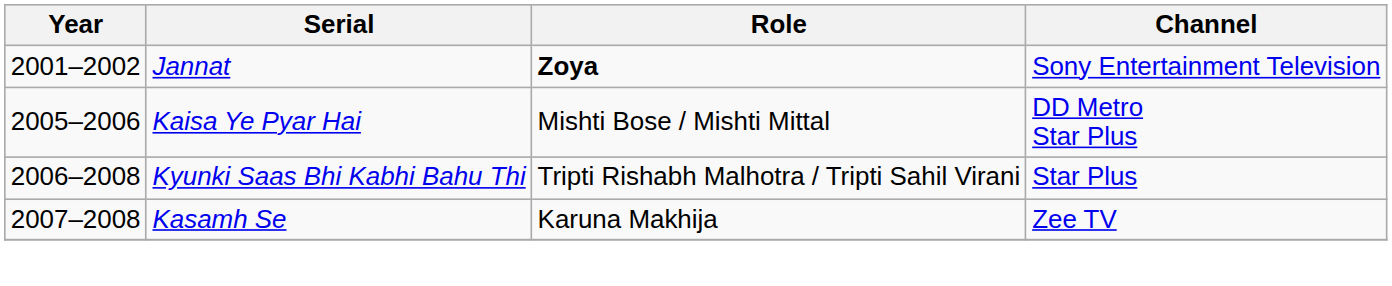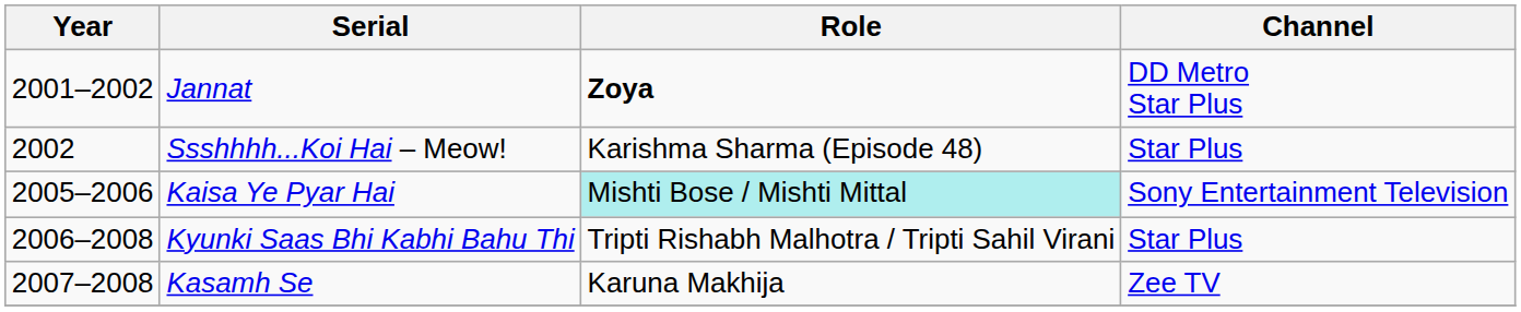 <table class="wikitable sortable">
 <tr>
 <th>Year</th>
 <th>Serial</th>
 <th>Role</th>
 <th>Channel</th>
 </tr>
 <tr>
 <td>2001–2002</td>
 <td><em><a href='#'>Jannat</a></em></td>
 <td><strong>Zoya</strong></td>
-<td><a href='#'>Sony Entertainment Television</a></td>
+<td><a href='#'>DD Metro</a> <br> <a href='#'>Star Plus</a></td>
+</tr>
+<tr>
+<td>2002</td>
+<td><em><a href='#'>Ssshhhh...Koi Hai</a></em> – Meow!</td>
+<td>Karishma Sharma (Episode 48)</td>
+<td><a href='#'>Star Plus</a></td>
 </tr>
 <tr>
 <td>2005–2006</td>
 <td><em><a href='#'>Kaisa Ye Pyar Hai</a></em></td>
-<td>Mishti Bose / Mishti Mittal</td>
-<td><a href='#'>DD Metro</a> <br> <a href='#'>Star Plus</a></td>
+<td style="background: paleturquoise;">Mishti Bose / Mishti Mittal</td>
+<td><a href='#'>Sony Entertainment Television</a></td>
 </tr>
 <tr>
 <td>2006–2008</td>
 <td><em><a href='#'>Kyunki Saas Bhi Kabhi Bahu Thi</a></em></td>
 <td>Tripti Rishabh Malhotra / Tripti Sahil Virani</td>
 <td><a href='#'>Star Plus</a></td>
 </tr>
 <tr>
 <td>2007–2008</td>
 <td><em><a href='#'>Kasamh Se</a></em></td>
 <td>Karuna Makhija</td>
 <td><a href='#'>Zee TV</a></td>
 </tr>
 <tr>
 </tr>
 </table>
